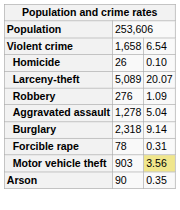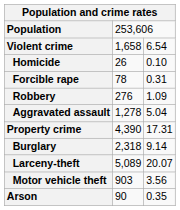 <table class="wikitable collapsible collapsed">
 <tr>
 <th colspan="3">Population and crime rates</th>
 </tr>
 <tr>
 <th scope="row" style="text-align: left;">Population</th>
 <td colspan="2">253,606</td>
 </tr>
 <tr>
 <th scope="row" style="text-align: left;">Violent crime</th>
 <td>1,658</td>
 <td>6.54</td>
 </tr>
 <tr>
 <th scope="row" style="text-align: left;">  Homicide</th>
 <td>26</td>
 <td>0.10</td>
 </tr>
 <tr>
-<th scope="row" style="text-align: left;">  Larceny-theft</th>
-<td>5,089</td>
-<td>20.07</td>
+<th scope="row" style="text-align: left;">  Forcible rape</th>
+<td>78</td>
+<td>0.31</td>
 </tr>
 <tr>
 <th scope="row" style="text-align: left;">  Robbery</th>
 <td>276</td>
 <td>1.09</td>
 </tr>
 <tr>
 <th scope="row" style="text-align: left;">  Aggravated assault</th>
 <td>1,278</td>
 <td>5.04</td>
 </tr>
 <tr>
+<th scope="row" style="text-align: left;">Property crime</th>
+<td>4,390</td>
+<td>17.31</td>
+</tr>
+<tr>
 <th scope="row" style="text-align: left;">  Burglary</th>
 <td>2,318</td>
 <td>9.14</td>
 </tr>
 <tr>
-<th scope="row" style="text-align: left;">  Forcible rape</th>
-<td>78</td>
-<td>0.31</td>
+<th scope="row" style="text-align: left;">  Larceny-theft</th>
+<td>5,089</td>
+<td>20.07</td>
 </tr>
 <tr>
 <th scope="row" style="text-align: left;">  Motor vehicle theft</th>
 <td>903</td>
-<td style="background: khaki;">3.56</td>
+<td>3.56</td>
 </tr>
 <tr>
 <th scope="row" style="text-align: left;">Arson</th>
 <td>90</td>
 <td>0.35</td>
 </tr>
 </table>
